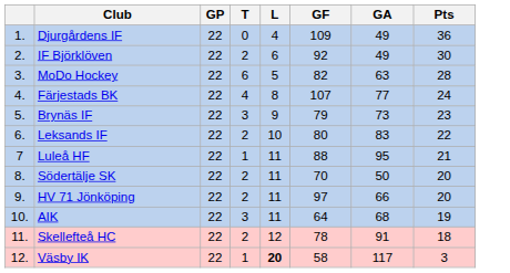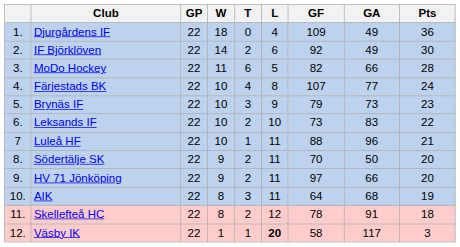 <table class="wikitable">
 <tr>
 <th width="30"></th>
 <th width="200">Club</th>
 <th width="30">GP</th>
+<th width="30">W</th>
 <th width="30">T</th>
 <th width="30">L</th>
 <th width="70">GF</th>
 <th width="70">GA</th>
 <th width="70">Pts</th>
 </tr>
 <tr bgcolor="#BCD2EE" align="center">
 <td>1.</td>
 <td align="left"><a href='#'>Djurgårdens IF</a></td>
 <td>22</td>
+<td>18</td>
 <td>0</td>
 <td>4</td>
 <td>109</td>
 <td>49</td>
 <td>36</td>
 </tr>
 <tr bgcolor="#BCD2EE" align="center">
 <td>2.</td>
 <td align="left"><a href='#'>IF Björklöven</a></td>
 <td>22</td>
+<td>14</td>
 <td>2</td>
 <td>6</td>
 <td>92</td>
 <td>49</td>
 <td>30</td>
 </tr>
 <tr bgcolor="#BCD2EE" align="center">
 <td>3.</td>
 <td align="left"><a href='#'>MoDo Hockey</a></td>
 <td>22</td>
+<td>11</td>
 <td>6</td>
 <td>5</td>
 <td>82</td>
-<td>63</td>
+<td>66</td>
 <td>28</td>
 </tr>
 <tr bgcolor="#BCD2EE" align="center">
 <td>4.</td>
 <td align="left"><a href='#'>Färjestads BK</a></td>
 <td>22</td>
+<td>10</td>
 <td>4</td>
 <td>8</td>
 <td>107</td>
 <td>77</td>
 <td>24</td>
 </tr>
 <tr bgcolor="#BCD2EE" align="center">
 <td>5.</td>
 <td align="left"><a href='#'>Brynäs IF</a></td>
 <td>22</td>
+<td>10</td>
 <td>3</td>
 <td>9</td>
 <td>79</td>
 <td>73</td>
 <td>23</td>
 </tr>
 <tr bgcolor="#BCD2EE" align="center">
 <td>6.</td>
 <td align="left"><a href='#'>Leksands IF</a></td>
 <td>22</td>
+<td>10</td>
 <td>2</td>
 <td>10</td>
-<td>80</td>
+<td>73</td>
 <td>83</td>
 <td>22</td>
 </tr>
 <tr bgcolor="#BCD2EE" align="center">
 <td>7</td>
 <td align="left"><a href='#'>Luleå HF</a></td>
 <td>22</td>
+<td>10</td>
 <td>1</td>
 <td>11</td>
 <td>88</td>
-<td>95</td>
+<td>96</td>
 <td>21</td>
 </tr>
 <tr bgcolor="#BCD2EE" align="center">
 <td>8.</td>
 <td align="left"><a href='#'>Södertälje SK</a></td>
 <td>22</td>
+<td>9</td>
 <td>2</td>
 <td>11</td>
 <td>70</td>
 <td>50</td>
 <td>20</td>
 </tr>
 <tr bgcolor="#BCD2EE" align="center">
 <td>9.</td>
 <td align="left"><a href='#'>HV 71 Jönköping</a></td>
 <td>22</td>
+<td>9</td>
 <td>2</td>
 <td>11</td>
 <td>97</td>
 <td>66</td>
 <td>20</td>
 </tr>
 <tr bgcolor="#BCD2EE" align="center">
 <td>10.</td>
 <td align="left"><a href='#'>AIK</a></td>
 <td>22</td>
+<td>8</td>
 <td>3</td>
 <td>11</td>
 <td>64</td>
 <td>68</td>
 <td>19</td>
 </tr>
 <tr bgcolor="#ffcccc" align="center">
 <td>11.</td>
 <td align="left"><a href='#'>Skellefteå HC</a></td>
 <td>22</td>
+<td>8</td>
 <td>2</td>
 <td>12</td>
 <td>78</td>
 <td>91</td>
 <td>18</td>
 </tr>
 <tr bgcolor="#ffcccc" align="center">
 <td>12.</td>
 <td align="left"><a href='#'>Väsby IK</a></td>
 <td>22</td>
 <td>1</td>
+<td>1</td>
 <td><strong>20</strong></td>
 <td>58</td>
 <td>117</td>
 <td>3</td>
 </tr>
 </table>
